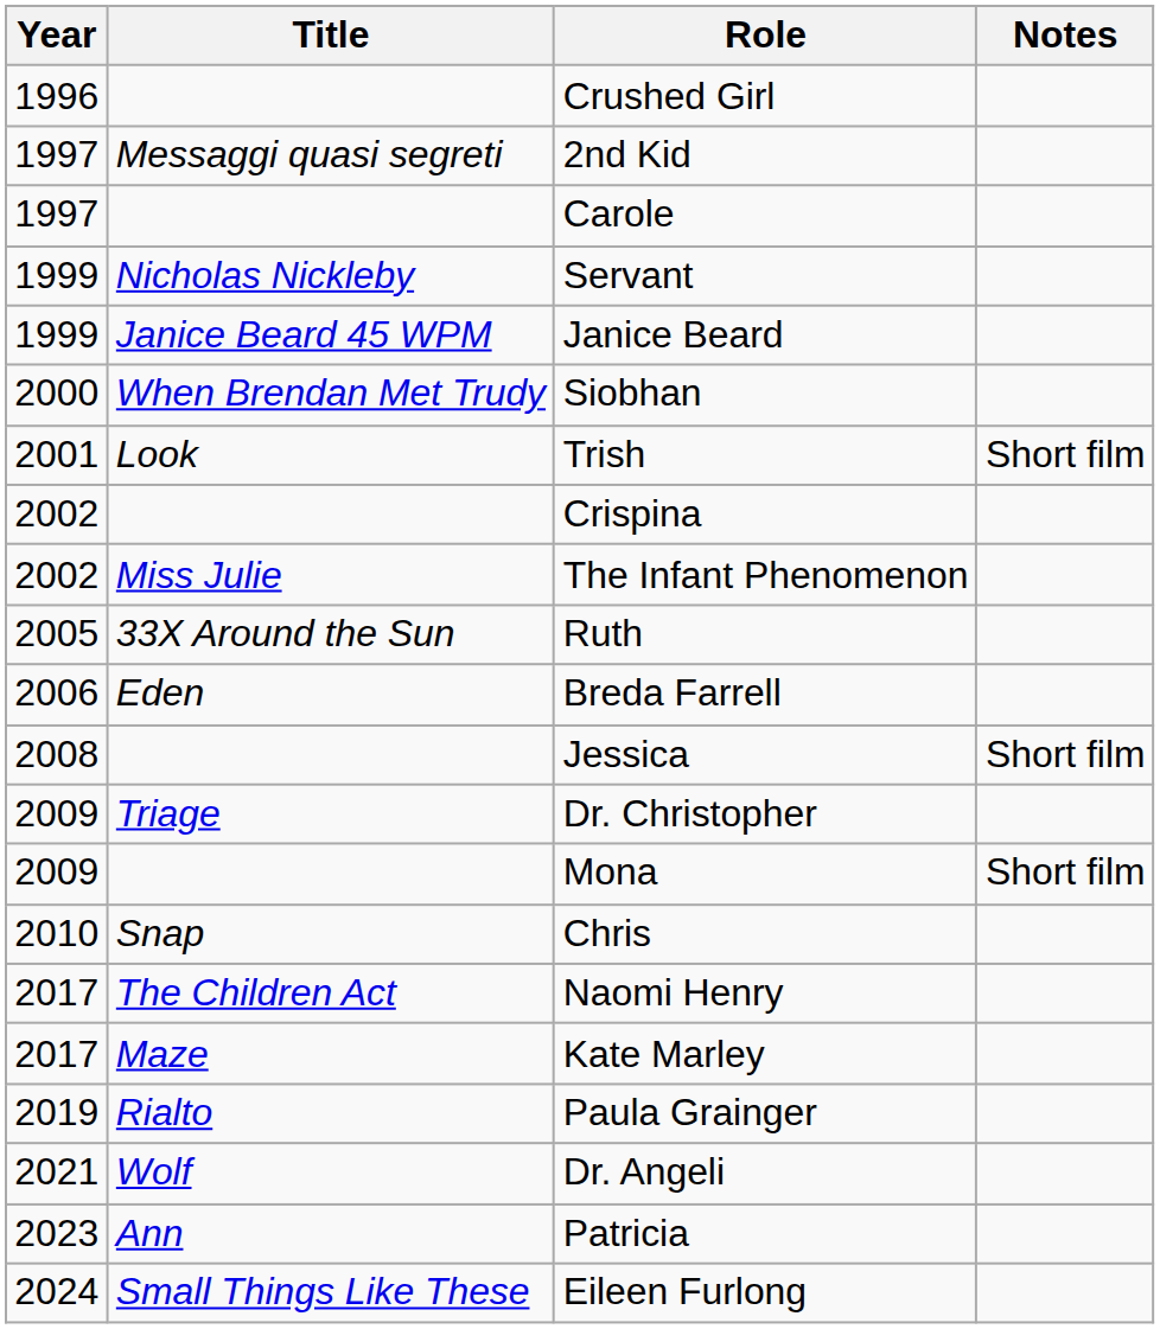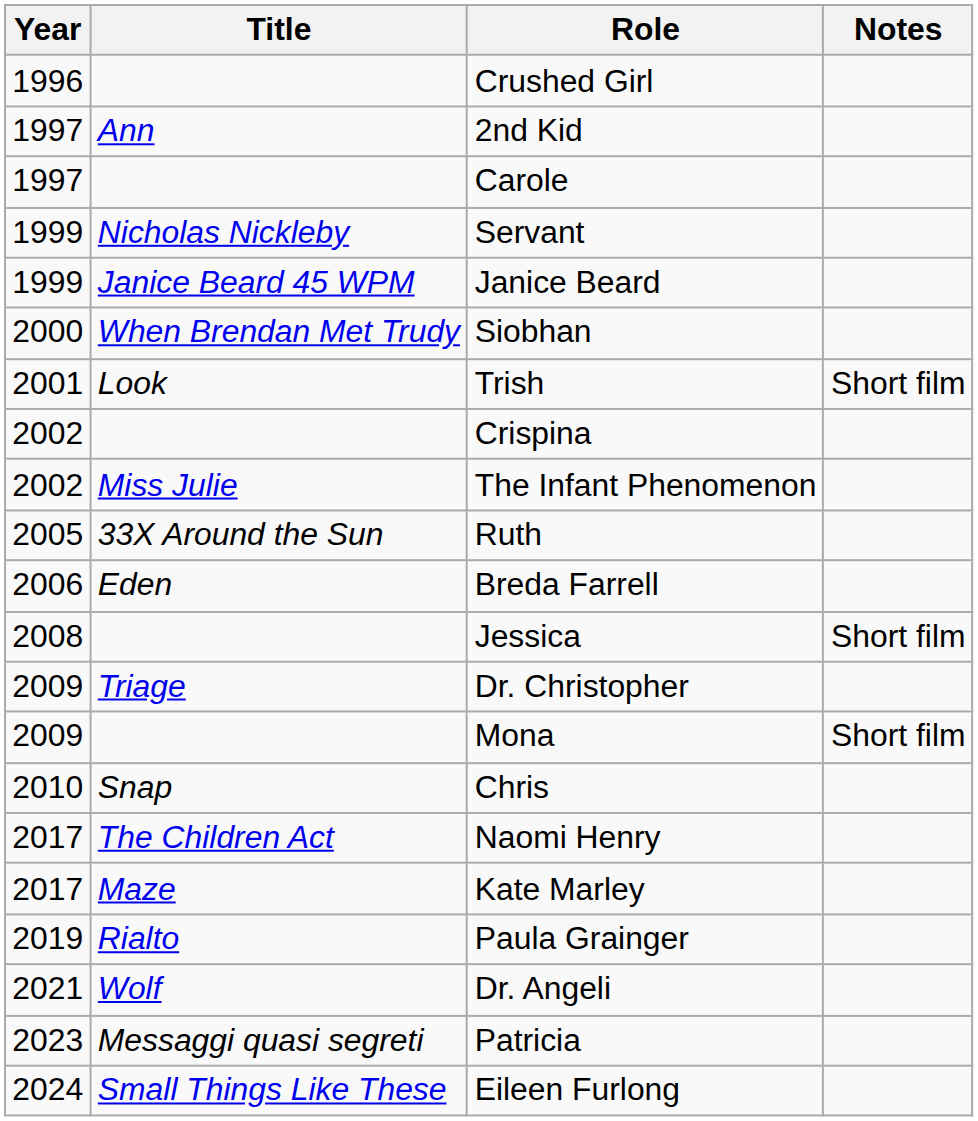 <table class="wikitable sortable">
 <tr>
 <th>Year</th>
 <th>Title</th>
 <th>Role</th>
 <th class="unsortable">Notes</th>
 </tr>
 <tr>
 <td>1996</td>
 <td><em></em></td>
 <td>Crushed Girl</td>
 <td></td>
 </tr>
 <tr>
 <td>1997</td>
-<td><em>Messaggi quasi segreti</em></td>
+<td><em><a href='#'>Ann</a></em></td>
 <td>2nd Kid</td>
 <td></td>
 </tr>
 <tr>
 <td>1997</td>
 <td><em></em></td>
 <td>Carole</td>
 <td></td>
 </tr>
 <tr>
 <td>1999</td>
 <td><em><a href='#'>Nicholas Nickleby</a></em></td>
 <td>Servant</td>
 <td></td>
 </tr>
 <tr>
 <td>1999</td>
 <td><em><a href='#'>Janice Beard 45 WPM</a></em></td>
 <td>Janice Beard</td>
 <td></td>
 </tr>
 <tr>
 <td>2000</td>
 <td><em><a href='#'>When Brendan Met Trudy</a></em></td>
 <td>Siobhan</td>
 <td></td>
 </tr>
 <tr>
 <td>2001</td>
 <td><em>Look</em></td>
 <td>Trish</td>
 <td>Short film</td>
 </tr>
 <tr>
 <td>2002</td>
 <td><em></em></td>
 <td>Crispina</td>
 <td></td>
 </tr>
 <tr>
 <td>2002</td>
 <td><em><a href='#'>Miss Julie</a></em></td>
 <td>The Infant Phenomenon</td>
 <td></td>
 </tr>
 <tr>
 <td>2005</td>
 <td><em>33X Around the Sun</em></td>
 <td>Ruth</td>
 <td></td>
 </tr>
 <tr>
 <td>2006</td>
 <td><em>Eden</em></td>
 <td>Breda Farrell</td>
 <td></td>
 </tr>
 <tr>
 <td>2008</td>
 <td><em></em></td>
 <td>Jessica</td>
 <td>Short film</td>
 </tr>
 <tr>
 <td>2009</td>
 <td><em><a href='#'>Triage</a></em></td>
 <td>Dr. Christopher</td>
 <td></td>
 </tr>
 <tr>
 <td>2009</td>
 <td><em></em></td>
 <td>Mona</td>
 <td>Short film</td>
 </tr>
 <tr>
 <td>2010</td>
 <td><em>Snap</em></td>
 <td>Chris</td>
 <td></td>
 </tr>
 <tr>
 <td>2017</td>
 <td><em><a href='#'>The Children Act</a></em></td>
 <td>Naomi Henry</td>
 <td></td>
 </tr>
 <tr>
 <td>2017</td>
 <td><em><a href='#'>Maze</a></em></td>
 <td>Kate Marley</td>
 <td></td>
 </tr>
 <tr>
 <td>2019</td>
 <td><em><a href='#'>Rialto</a></em></td>
 <td>Paula Grainger</td>
 <td></td>
 </tr>
 <tr>
 <td>2021</td>
 <td><em><a href='#'>Wolf</a></em></td>
 <td>Dr. Angeli</td>
 <td></td>
 </tr>
 <tr>
 <td>2023</td>
-<td><em><a href='#'>Ann</a></em></td>
+<td><em>Messaggi quasi segreti</em></td>
 <td>Patricia</td>
 <td></td>
 </tr>
 <tr>
 <td>2024</td>
 <td><em><a href='#'>Small Things Like These</a></em></td>
 <td>Eileen Furlong</td>
 <td></td>
 </tr>
 </table>
